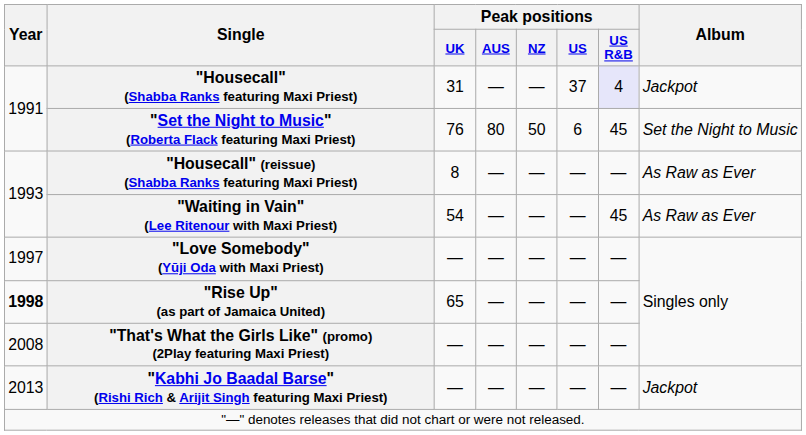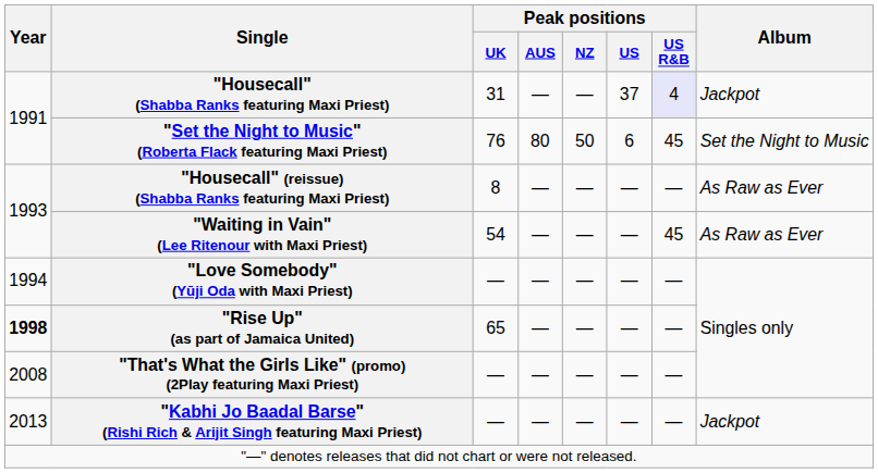 <table class="wikitable plainrowheaders" style="text-align:center;">
 <tr>
 <th rowspan="2">Year</th>
 <th rowspan="2" style="width:24em;">Single</th>
 <th colspan="5">Peak positions</th>
 <th rowspan="2">Album</th>
 </tr>
 <tr style="font-size:smaller;">
 <th width="35"><a href='#'>UK</a><br></th>
 <th width="35"><a href='#'>AUS</a><br></th>
 <th width="35"><a href='#'>NZ</a><br></th>
 <th width="35"><a href='#'>US</a><br></th>
 <th width="35"><a href='#'>US R&B</a><br></th>
 </tr>
 <tr>
 <td rowspan="2">1991</td>
 <th scope="row">"Housecall"<br><small>(<a href='#'>Shabba Ranks</a> featuring Maxi Priest)</small></th>
 <td>31</td>
 <td>—</td>
 <td>—</td>
 <td>37</td>
 <td style="background: lavender;">4</td>
 <td align="left"><em>Jackpot</em></td>
 </tr>
 <tr>
 <th scope="row">"<a href='#'>Set the Night to Music</a>"<br><small>(<a href='#'>Roberta Flack</a> featuring Maxi Priest)</small></th>
 <td>76</td>
 <td>80</td>
 <td>50</td>
 <td>6</td>
 <td>45</td>
 <td align="left"><em>Set the Night to Music</em></td>
 </tr>
 <tr>
 <td rowspan="2">1993</td>
 <th scope="row">"Housecall" <small>(reissue)</small><br><small>(<a href='#'>Shabba Ranks</a> featuring Maxi Priest)</small></th>
 <td>8</td>
 <td>—</td>
 <td>—</td>
 <td>—</td>
 <td>—</td>
 <td align="left"><em>As Raw as Ever</em></td>
 </tr>
 <tr>
 <th scope="row">"Waiting in Vain"<br><small>(<a href='#'>Lee Ritenour</a> with Maxi Priest)</small></th>
 <td>54</td>
 <td>—</td>
 <td>—</td>
 <td>—</td>
 <td>45</td>
 <td align="left"><em>As Raw as Ever</em></td>
 </tr>
 <tr>
-<td>1997</td>
+<td>1994</td>
 <th scope="row">"Love Somebody"<br><small>(<a href='#'>Yūji Oda</a> with Maxi Priest)</small></th>
 <td>—</td>
 <td>—</td>
 <td>—</td>
 <td>—</td>
 <td>—</td>
 <td align="left" rowspan="3">Singles only</td>
 </tr>
 <tr>
 <td><strong>1998</strong></td>
 <th scope="row">"Rise Up"<br><small>(as part of Jamaica United)</small></th>
 <td>65</td>
 <td>—</td>
 <td>—</td>
 <td>—</td>
 <td>—</td>
 </tr>
 <tr>
 <td>2008</td>
 <th scope="row">"That's What the Girls Like" <small>(promo)</small><br><small>(2Play featuring Maxi Priest)</small></th>
 <td>—</td>
 <td>—</td>
 <td>—</td>
 <td>—</td>
 <td>—</td>
 </tr>
 <tr>
 <td>2013</td>
 <th scope="row">"<a href='#'>Kabhi Jo Baadal Barse</a>" <br><small>(<a href='#'>Rishi Rich</a> & <a href='#'>Arijit Singh</a> featuring Maxi Priest)</small></th>
 <td>—</td>
 <td>—</td>
 <td>—</td>
 <td>—</td>
 <td>—</td>
 <td align="left"><em>Jackpot</em></td>
 </tr>
 <tr>
 <td colspan="8" style="font-size:85%">"—" denotes releases that did not chart or were not released.</td>
 </tr>
 </table>
